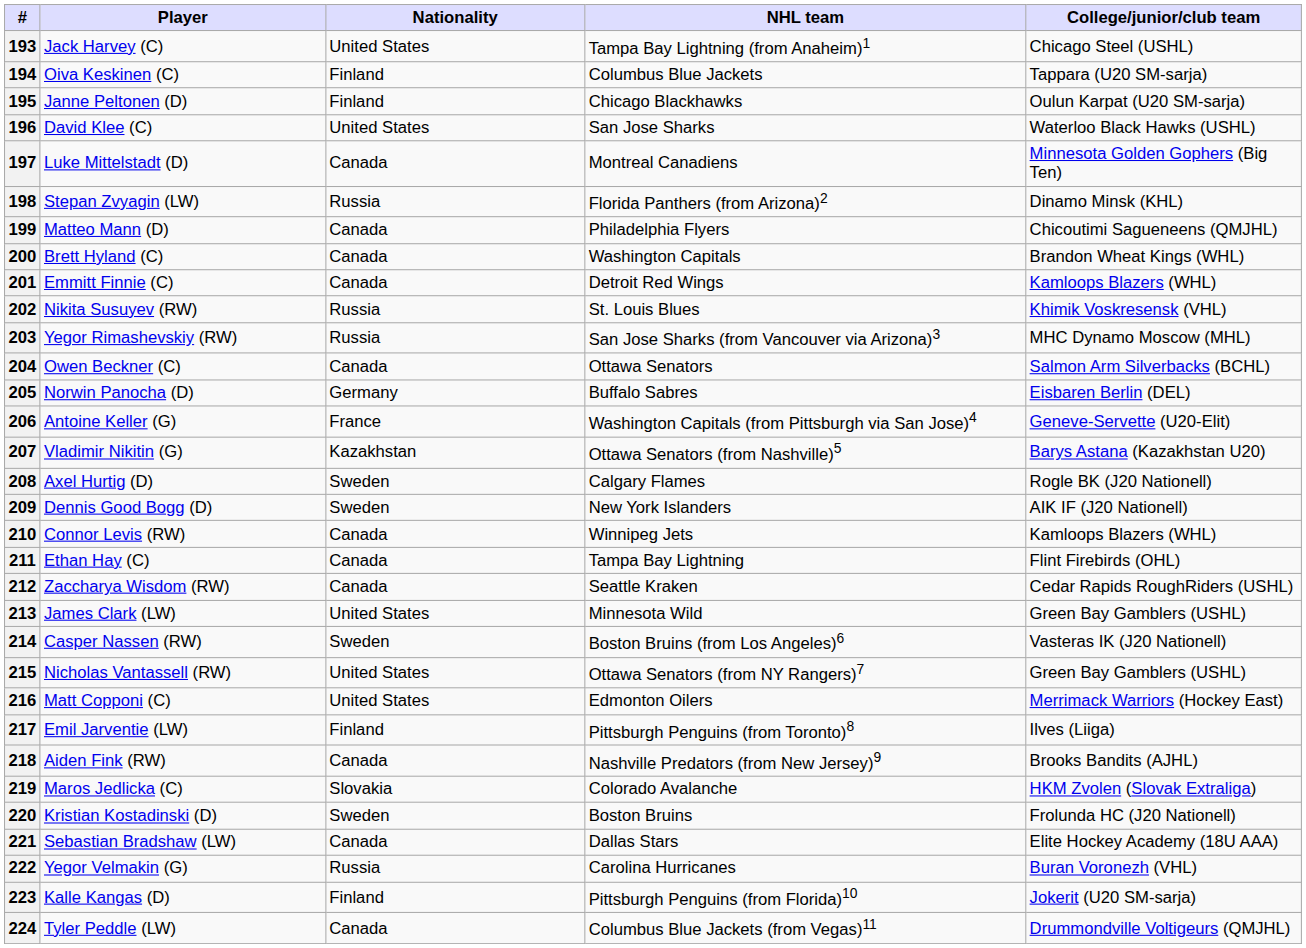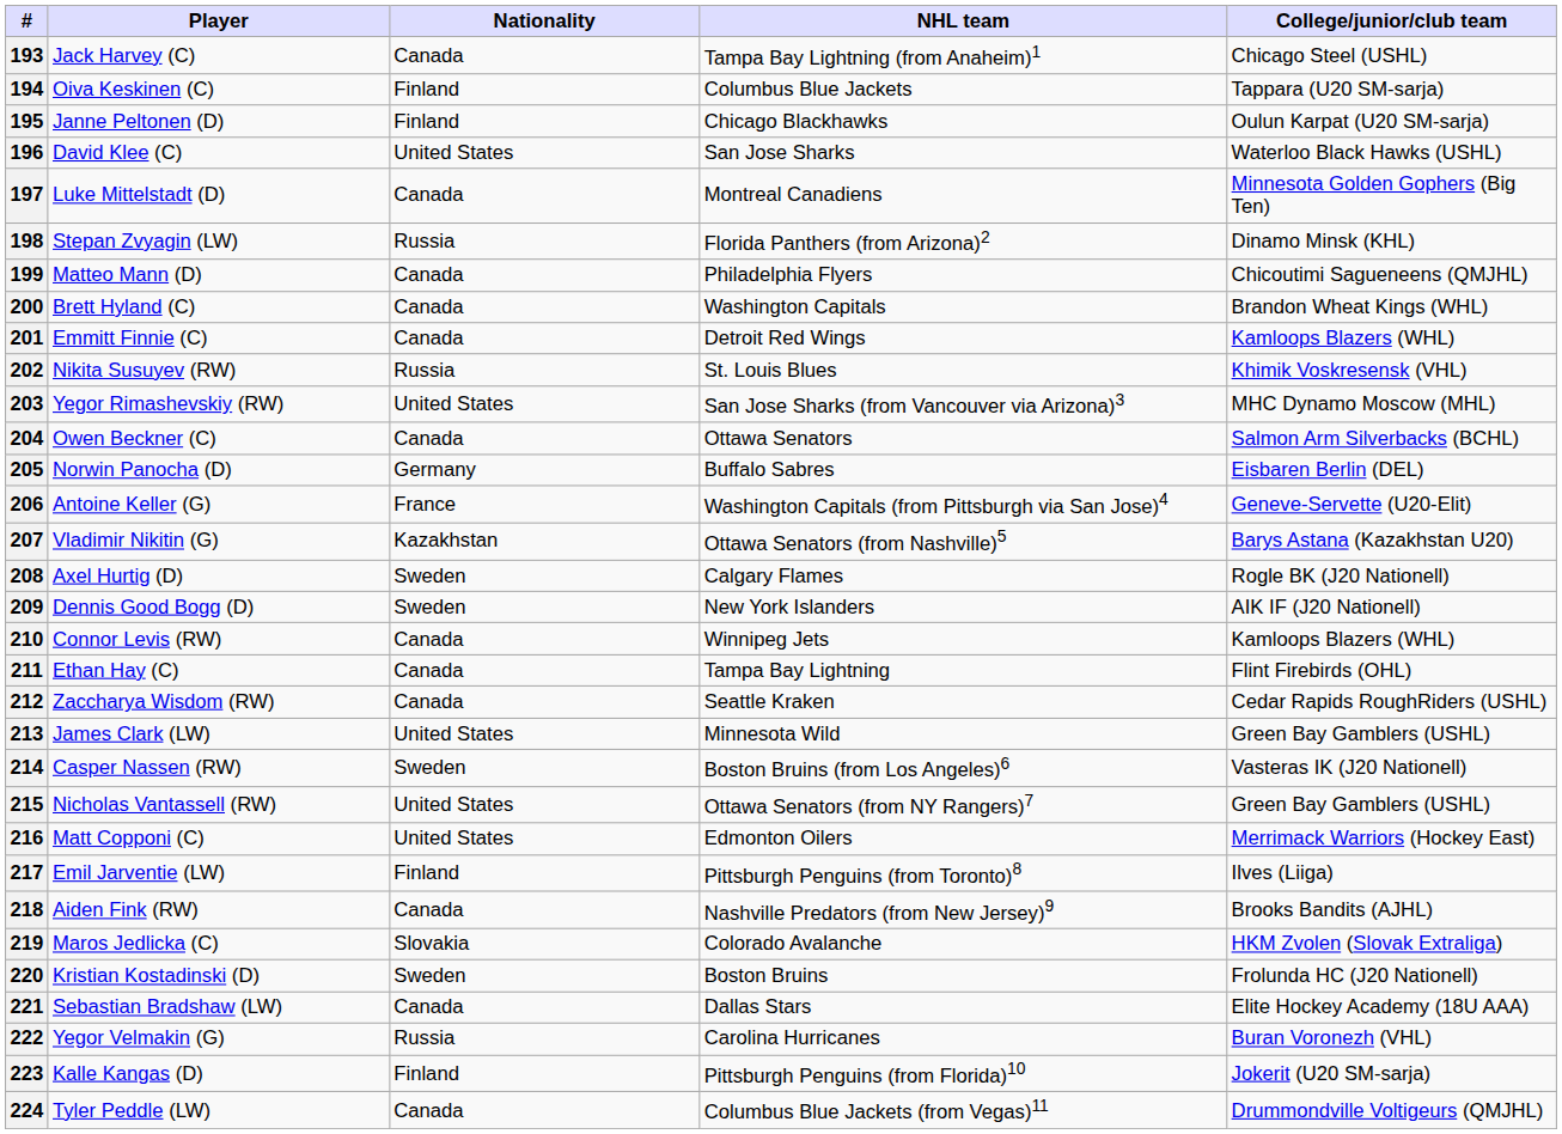 <table class="wikitable">
 <tr>
 <th style="background:#ddf; width:2.75%;">#</th>
 <th style="background:#ddf; width:22.0%;">Player</th>
 <th style="background:#ddf; width:20.0%;">Nationality</th>
 <th style="background:#ddf; width:34.0%;">NHL team</th>
 <th style="background:#ddf; width:100.0%;">College/junior/club team</th>
 </tr>
 <tr>
 <th>193</th>
 <td><a href='#'>Jack Harvey</a> (C)</td>
-<td> United States</td>
+<td> Canada</td>
 <td>Tampa Bay Lightning (from Anaheim)<sup>1</sup></td>
 <td>Chicago Steel (USHL)</td>
 </tr>
 <tr>
 <th>194</th>
 <td><a href='#'>Oiva Keskinen</a> (C)</td>
 <td> Finland</td>
 <td>Columbus Blue Jackets</td>
 <td>Tappara (U20 SM-sarja)</td>
 </tr>
 <tr>
 <th>195</th>
 <td><a href='#'>Janne Peltonen</a> (D)</td>
 <td> Finland</td>
 <td>Chicago Blackhawks</td>
 <td>Oulun Karpat (U20 SM-sarja)</td>
 </tr>
 <tr>
 <th>196</th>
 <td><a href='#'>David Klee</a> (C)</td>
 <td> United States</td>
 <td>San Jose Sharks</td>
 <td>Waterloo Black Hawks (USHL)</td>
 </tr>
 <tr>
 <th>197</th>
 <td><a href='#'>Luke Mittelstadt</a> (D)</td>
 <td> Canada</td>
 <td>Montreal Canadiens</td>
 <td><a href='#'>Minnesota Golden Gophers</a> (Big Ten)</td>
 </tr>
 <tr>
 <th>198</th>
 <td><a href='#'>Stepan Zvyagin</a> (LW)</td>
 <td> Russia</td>
 <td>Florida Panthers (from Arizona)<sup>2</sup></td>
 <td>Dinamo Minsk (KHL)</td>
 </tr>
 <tr>
 <th>199</th>
 <td><a href='#'>Matteo Mann</a> (D)</td>
 <td> Canada</td>
 <td>Philadelphia Flyers</td>
 <td>Chicoutimi Sagueneens (QMJHL)</td>
 </tr>
 <tr>
 <th>200</th>
 <td><a href='#'>Brett Hyland</a> (C)</td>
 <td> Canada</td>
 <td>Washington Capitals</td>
 <td>Brandon Wheat Kings (WHL)</td>
 </tr>
 <tr>
 <th>201</th>
 <td><a href='#'>Emmitt Finnie</a> (C)</td>
 <td> Canada</td>
 <td>Detroit Red Wings</td>
 <td><a href='#'>Kamloops Blazers</a> (WHL)</td>
 </tr>
 <tr>
 <th>202</th>
 <td><a href='#'>Nikita Susuyev</a> (RW)</td>
 <td> Russia</td>
 <td>St. Louis Blues</td>
 <td><a href='#'>Khimik Voskresensk</a> (VHL)</td>
 </tr>
 <tr>
 <th>203</th>
 <td><a href='#'>Yegor Rimashevskiy</a> (RW)</td>
-<td> Russia</td>
+<td> United States</td>
 <td>San Jose Sharks (from Vancouver via Arizona)<sup>3</sup></td>
 <td>MHC Dynamo Moscow (MHL)</td>
 </tr>
 <tr>
 <th>204</th>
 <td><a href='#'>Owen Beckner</a> (C)</td>
 <td> Canada</td>
 <td>Ottawa Senators</td>
 <td><a href='#'>Salmon Arm Silverbacks</a> (BCHL)</td>
 </tr>
 <tr>
 <th>205</th>
 <td><a href='#'>Norwin Panocha</a> (D)</td>
 <td> Germany</td>
 <td>Buffalo Sabres</td>
 <td><a href='#'>Eisbaren Berlin</a> (DEL)</td>
 </tr>
 <tr>
 <th>206</th>
 <td><a href='#'>Antoine Keller</a> (G)</td>
 <td> France</td>
 <td>Washington Capitals (from Pittsburgh via San Jose)<sup>4</sup></td>
 <td><a href='#'>Geneve-Servette</a> (U20-Elit)</td>
 </tr>
 <tr>
 <th>207</th>
 <td><a href='#'>Vladimir Nikitin</a> (G)</td>
 <td> Kazakhstan</td>
 <td>Ottawa Senators (from Nashville)<sup>5</sup></td>
 <td><a href='#'>Barys Astana</a> (Kazakhstan U20)</td>
 </tr>
 <tr>
 <th>208</th>
 <td><a href='#'>Axel Hurtig</a> (D)</td>
 <td> Sweden</td>
 <td>Calgary Flames</td>
 <td>Rogle BK (J20 Nationell)</td>
 </tr>
 <tr>
 <th>209</th>
 <td><a href='#'>Dennis Good Bogg</a> (D)</td>
 <td> Sweden</td>
 <td>New York Islanders</td>
 <td>AIK IF (J20 Nationell)</td>
 </tr>
 <tr>
 <th>210</th>
 <td><a href='#'>Connor Levis</a> (RW)</td>
 <td> Canada</td>
 <td>Winnipeg Jets</td>
 <td>Kamloops Blazers (WHL)</td>
 </tr>
 <tr>
 <th>211</th>
 <td><a href='#'>Ethan Hay</a> (C)</td>
 <td> Canada</td>
 <td>Tampa Bay Lightning</td>
 <td>Flint Firebirds (OHL)</td>
 </tr>
 <tr>
 <th>212</th>
 <td><a href='#'>Zaccharya Wisdom</a> (RW)</td>
 <td> Canada</td>
 <td>Seattle Kraken</td>
 <td>Cedar Rapids RoughRiders (USHL)</td>
 </tr>
 <tr>
 <th>213</th>
 <td><a href='#'>James Clark</a> (LW)</td>
 <td> United States</td>
 <td>Minnesota Wild</td>
 <td>Green Bay Gamblers (USHL)</td>
 </tr>
 <tr>
 <th>214</th>
 <td><a href='#'>Casper Nassen</a> (RW)</td>
 <td> Sweden</td>
 <td>Boston Bruins (from Los Angeles)<sup>6</sup></td>
 <td>Vasteras IK (J20 Nationell)</td>
 </tr>
 <tr>
 <th>215</th>
 <td><a href='#'>Nicholas Vantassell</a> (RW)</td>
 <td> United States</td>
 <td>Ottawa Senators (from NY Rangers)<sup>7</sup></td>
 <td>Green Bay Gamblers (USHL)</td>
 </tr>
 <tr>
 <th>216</th>
 <td><a href='#'>Matt Copponi</a> (C)</td>
 <td> United States</td>
 <td>Edmonton Oilers</td>
 <td><a href='#'>Merrimack Warriors</a> (Hockey East)</td>
 </tr>
 <tr>
 <th>217</th>
 <td><a href='#'>Emil Jarventie</a> (LW)</td>
 <td> Finland</td>
 <td>Pittsburgh Penguins (from Toronto)<sup>8</sup></td>
 <td>Ilves (Liiga)</td>
 </tr>
 <tr>
 <th>218</th>
 <td><a href='#'>Aiden Fink</a> (RW)</td>
 <td> Canada</td>
 <td>Nashville Predators (from New Jersey)<sup>9</sup></td>
 <td>Brooks Bandits (AJHL)</td>
 </tr>
 <tr>
 <th>219</th>
 <td><a href='#'>Maros Jedlicka</a> (C)</td>
 <td> Slovakia</td>
 <td>Colorado Avalanche</td>
 <td><a href='#'>HKM Zvolen</a> (<a href='#'>Slovak Extraliga</a>)</td>
 </tr>
 <tr>
 <th>220</th>
 <td><a href='#'>Kristian Kostadinski</a> (D)</td>
 <td> Sweden</td>
 <td>Boston Bruins</td>
 <td>Frolunda HC (J20 Nationell)</td>
 </tr>
 <tr>
 <th>221</th>
 <td><a href='#'>Sebastian Bradshaw</a> (LW)</td>
 <td> Canada</td>
 <td>Dallas Stars</td>
 <td>Elite Hockey Academy (18U AAA)</td>
 </tr>
 <tr>
 <th>222</th>
 <td><a href='#'>Yegor Velmakin</a> (G)</td>
 <td> Russia</td>
 <td>Carolina Hurricanes</td>
 <td><a href='#'>Buran Voronezh</a> (VHL)</td>
 </tr>
 <tr>
 <th>223</th>
 <td><a href='#'>Kalle Kangas</a> (D)</td>
 <td> Finland</td>
 <td>Pittsburgh Penguins (from Florida)<sup>10</sup></td>
 <td><a href='#'>Jokerit</a> (U20 SM-sarja)</td>
 </tr>
 <tr>
 <th>224</th>
 <td><a href='#'>Tyler Peddle</a> (LW)</td>
 <td> Canada</td>
 <td>Columbus Blue Jackets (from Vegas)<sup>11</sup></td>
 <td><a href='#'>Drummondville Voltigeurs</a> (QMJHL)</td>
 </tr>
 </table>
